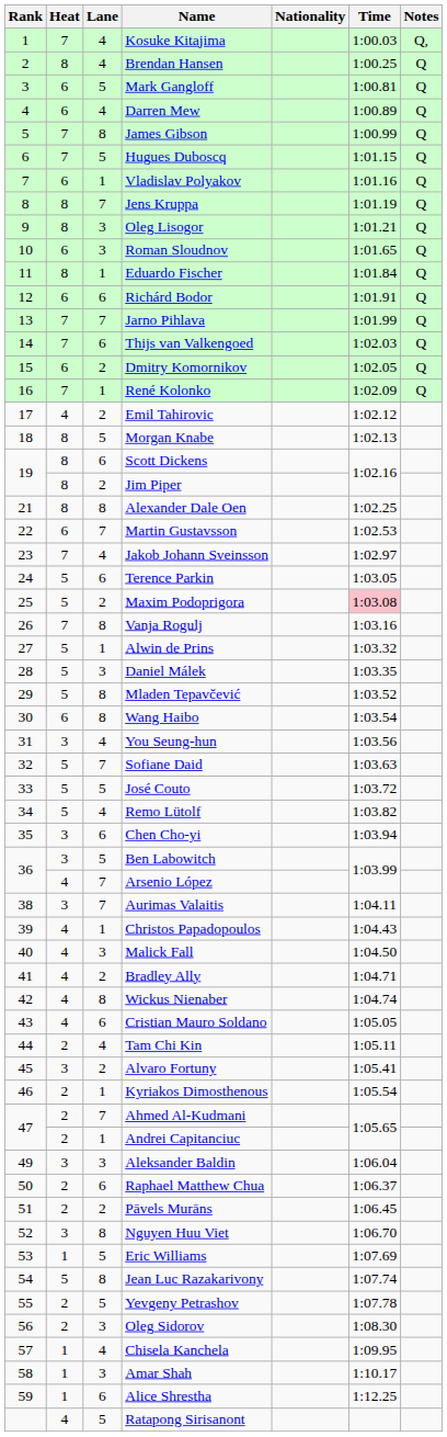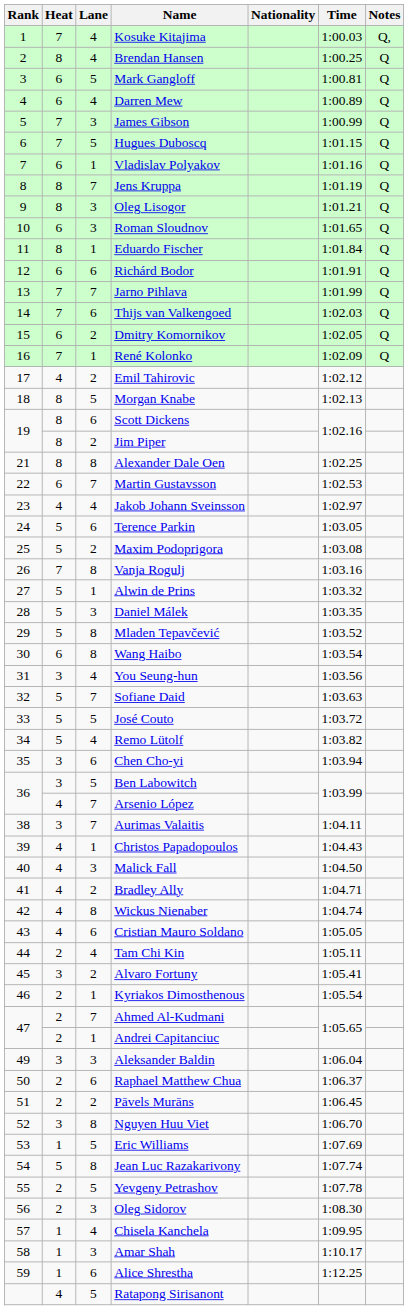 <table class="wikitable sortable" style="text-align:center">
 <tr>
 <th>Rank</th>
 <th>Heat</th>
 <th>Lane</th>
 <th>Name</th>
 <th>Nationality</th>
 <th>Time</th>
 <th>Notes</th>
 </tr>
 <tr bgcolor=ccffcc>
 <td>1</td>
 <td>7</td>
 <td>4</td>
 <td align=left><a href='#'>Kosuke Kitajima</a></td>
 <td align=left></td>
 <td>1:00.03</td>
 <td>Q, </td>
 </tr>
 <tr bgcolor=ccffcc>
 <td>2</td>
 <td>8</td>
 <td>4</td>
 <td align=left><a href='#'>Brendan Hansen</a></td>
 <td align=left></td>
 <td>1:00.25</td>
 <td>Q</td>
 </tr>
 <tr bgcolor=ccffcc>
 <td>3</td>
 <td>6</td>
 <td>5</td>
 <td align=left><a href='#'>Mark Gangloff</a></td>
 <td align=left></td>
 <td>1:00.81</td>
 <td>Q</td>
 </tr>
 <tr bgcolor=ccffcc>
 <td>4</td>
 <td>6</td>
 <td>4</td>
 <td align=left><a href='#'>Darren Mew</a></td>
 <td align=left></td>
 <td>1:00.89</td>
 <td>Q</td>
 </tr>
 <tr bgcolor=ccffcc>
 <td>5</td>
 <td>7</td>
-<td>8</td>
+<td>3</td>
 <td align=left><a href='#'>James Gibson</a></td>
 <td align=left></td>
 <td>1:00.99</td>
 <td>Q</td>
 </tr>
 <tr bgcolor=ccffcc>
 <td>6</td>
 <td>7</td>
 <td>5</td>
 <td align=left><a href='#'>Hugues Duboscq</a></td>
 <td align=left></td>
 <td>1:01.15</td>
 <td>Q</td>
 </tr>
 <tr bgcolor=ccffcc>
 <td>7</td>
 <td>6</td>
 <td>1</td>
 <td align=left><a href='#'>Vladislav Polyakov</a></td>
 <td align=left></td>
 <td>1:01.16</td>
 <td>Q</td>
 </tr>
 <tr bgcolor=ccffcc>
 <td>8</td>
 <td>8</td>
 <td>7</td>
 <td align=left><a href='#'>Jens Kruppa</a></td>
 <td align=left></td>
 <td>1:01.19</td>
 <td>Q</td>
 </tr>
 <tr bgcolor=ccffcc>
 <td>9</td>
 <td>8</td>
 <td>3</td>
 <td align=left><a href='#'>Oleg Lisogor</a></td>
 <td align=left></td>
 <td>1:01.21</td>
 <td>Q</td>
 </tr>
 <tr bgcolor=ccffcc>
 <td>10</td>
 <td>6</td>
 <td>3</td>
 <td align=left><a href='#'>Roman Sloudnov</a></td>
 <td align=left></td>
 <td>1:01.65</td>
 <td>Q</td>
 </tr>
 <tr bgcolor=ccffcc>
 <td>11</td>
 <td>8</td>
 <td>1</td>
 <td align=left><a href='#'>Eduardo Fischer</a></td>
 <td align=left></td>
 <td>1:01.84</td>
 <td>Q</td>
 </tr>
 <tr bgcolor=ccffcc>
 <td>12</td>
 <td>6</td>
 <td>6</td>
 <td align=left><a href='#'>Richárd Bodor</a></td>
 <td align=left></td>
 <td>1:01.91</td>
 <td>Q</td>
 </tr>
 <tr bgcolor=ccffcc>
 <td>13</td>
 <td>7</td>
 <td>7</td>
 <td align=left><a href='#'>Jarno Pihlava</a></td>
 <td align=left></td>
 <td>1:01.99</td>
 <td>Q</td>
 </tr>
 <tr bgcolor=ccffcc>
 <td>14</td>
 <td>7</td>
 <td>6</td>
 <td align=left><a href='#'>Thijs van Valkengoed</a></td>
 <td align=left></td>
 <td>1:02.03</td>
 <td>Q</td>
 </tr>
 <tr bgcolor=ccffcc>
 <td>15</td>
 <td>6</td>
 <td>2</td>
 <td align=left><a href='#'>Dmitry Komornikov</a></td>
 <td align=left></td>
 <td>1:02.05</td>
 <td>Q</td>
 </tr>
 <tr bgcolor=ccffcc>
 <td>16</td>
 <td>7</td>
 <td>1</td>
 <td align=left><a href='#'>René Kolonko</a></td>
 <td align=left></td>
 <td>1:02.09</td>
 <td>Q</td>
 </tr>
 <tr>
 <td>17</td>
 <td>4</td>
 <td>2</td>
 <td align=left><a href='#'>Emil Tahirovic</a></td>
 <td align=left></td>
 <td>1:02.12</td>
 <td></td>
 </tr>
 <tr>
 <td>18</td>
 <td>8</td>
 <td>5</td>
 <td align=left><a href='#'>Morgan Knabe</a></td>
 <td align=left></td>
 <td>1:02.13</td>
 <td></td>
 </tr>
 <tr>
 <td rowspan=2>19</td>
 <td>8</td>
 <td>6</td>
 <td align=left><a href='#'>Scott Dickens</a></td>
 <td align=left></td>
 <td rowspan=2>1:02.16</td>
 <td></td>
 </tr>
 <tr>
 <td>8</td>
 <td>2</td>
 <td align=left><a href='#'>Jim Piper</a></td>
 <td align=left></td>
 <td></td>
 </tr>
 <tr>
 <td>21</td>
 <td>8</td>
 <td>8</td>
 <td align=left><a href='#'>Alexander Dale Oen</a></td>
 <td align=left></td>
 <td>1:02.25</td>
 <td></td>
 </tr>
 <tr>
 <td>22</td>
 <td>6</td>
 <td>7</td>
 <td align=left><a href='#'>Martin Gustavsson</a></td>
 <td align=left></td>
 <td>1:02.53</td>
 <td></td>
 </tr>
 <tr>
 <td>23</td>
-<td>7</td>
+<td>4</td>
 <td>4</td>
 <td align=left><a href='#'>Jakob Johann Sveinsson</a></td>
 <td align=left></td>
 <td>1:02.97</td>
 <td></td>
 </tr>
 <tr>
 <td>24</td>
 <td>5</td>
 <td>6</td>
 <td align=left><a href='#'>Terence Parkin</a></td>
 <td align=left></td>
 <td>1:03.05</td>
 <td></td>
 </tr>
 <tr>
 <td>25</td>
 <td>5</td>
 <td>2</td>
 <td align=left><a href='#'>Maxim Podoprigora</a></td>
 <td align=left></td>
-<td style="background: pink;">1:03.08</td>
+<td>1:03.08</td>
 <td></td>
 </tr>
 <tr>
 <td>26</td>
 <td>7</td>
 <td>8</td>
 <td align=left><a href='#'>Vanja Rogulj</a></td>
 <td align=left></td>
 <td>1:03.16</td>
 <td></td>
 </tr>
 <tr>
 <td>27</td>
 <td>5</td>
 <td>1</td>
 <td align=left><a href='#'>Alwin de Prins</a></td>
 <td align=left></td>
 <td>1:03.32</td>
 <td></td>
 </tr>
 <tr>
 <td>28</td>
 <td>5</td>
 <td>3</td>
 <td align=left><a href='#'>Daniel Málek</a></td>
 <td align=left></td>
 <td>1:03.35</td>
 <td></td>
 </tr>
 <tr>
 <td>29</td>
 <td>5</td>
 <td>8</td>
 <td align=left><a href='#'>Mladen Tepavčević</a></td>
 <td align=left></td>
 <td>1:03.52</td>
 <td></td>
 </tr>
 <tr>
 <td>30</td>
 <td>6</td>
 <td>8</td>
 <td align=left><a href='#'>Wang Haibo</a></td>
 <td align=left></td>
 <td>1:03.54</td>
 <td></td>
 </tr>
 <tr>
 <td>31</td>
 <td>3</td>
 <td>4</td>
 <td align=left><a href='#'>You Seung-hun</a></td>
 <td align=left></td>
 <td>1:03.56</td>
 <td></td>
 </tr>
 <tr>
 <td>32</td>
 <td>5</td>
 <td>7</td>
 <td align=left><a href='#'>Sofiane Daid</a></td>
 <td align=left></td>
 <td>1:03.63</td>
 <td></td>
 </tr>
 <tr>
 <td>33</td>
 <td>5</td>
 <td>5</td>
 <td align=left><a href='#'>José Couto</a></td>
 <td align=left></td>
 <td>1:03.72</td>
 <td></td>
 </tr>
 <tr>
 <td>34</td>
 <td>5</td>
 <td>4</td>
 <td align=left><a href='#'>Remo Lütolf</a></td>
 <td align=left></td>
 <td>1:03.82</td>
 <td></td>
 </tr>
 <tr>
 <td>35</td>
 <td>3</td>
 <td>6</td>
 <td align=left><a href='#'>Chen Cho-yi</a></td>
 <td align=left></td>
 <td>1:03.94</td>
 <td></td>
 </tr>
 <tr>
 <td rowspan=2>36</td>
 <td>3</td>
 <td>5</td>
 <td align=left><a href='#'>Ben Labowitch</a></td>
 <td align=left></td>
 <td rowspan=2>1:03.99</td>
 <td></td>
 </tr>
 <tr>
 <td>4</td>
 <td>7</td>
 <td align=left><a href='#'>Arsenio López</a></td>
 <td align=left></td>
 <td></td>
 </tr>
 <tr>
 <td>38</td>
 <td>3</td>
 <td>7</td>
 <td align=left><a href='#'>Aurimas Valaitis</a></td>
 <td align=left></td>
 <td>1:04.11</td>
 <td></td>
 </tr>
 <tr>
 <td>39</td>
 <td>4</td>
 <td>1</td>
 <td align=left><a href='#'>Christos Papadopoulos</a></td>
 <td align=left></td>
 <td>1:04.43</td>
 <td></td>
 </tr>
 <tr>
 <td>40</td>
 <td>4</td>
 <td>3</td>
 <td align=left><a href='#'>Malick Fall</a></td>
 <td align=left></td>
 <td>1:04.50</td>
 <td></td>
 </tr>
 <tr>
 <td>41</td>
 <td>4</td>
 <td>2</td>
 <td align=left><a href='#'>Bradley Ally</a></td>
 <td align=left></td>
 <td>1:04.71</td>
 <td></td>
 </tr>
 <tr>
 <td>42</td>
 <td>4</td>
 <td>8</td>
 <td align=left><a href='#'>Wickus Nienaber</a></td>
 <td align=left></td>
 <td>1:04.74</td>
 <td></td>
 </tr>
 <tr>
 <td>43</td>
 <td>4</td>
 <td>6</td>
 <td align=left><a href='#'>Cristian Mauro Soldano</a></td>
 <td align=left></td>
 <td>1:05.05</td>
 <td></td>
 </tr>
 <tr>
 <td>44</td>
 <td>2</td>
 <td>4</td>
 <td align=left><a href='#'>Tam Chi Kin</a></td>
 <td align=left></td>
 <td>1:05.11</td>
 <td></td>
 </tr>
 <tr>
 <td>45</td>
 <td>3</td>
 <td>2</td>
 <td align=left><a href='#'>Alvaro Fortuny</a></td>
 <td align=left></td>
 <td>1:05.41</td>
 <td></td>
 </tr>
 <tr>
 <td>46</td>
 <td>2</td>
 <td>1</td>
 <td align=left><a href='#'>Kyriakos Dimosthenous</a></td>
 <td align=left></td>
 <td>1:05.54</td>
 <td></td>
 </tr>
 <tr>
 <td rowspan=2>47</td>
 <td>2</td>
 <td>7</td>
 <td align=left><a href='#'>Ahmed Al-Kudmani</a></td>
 <td align=left></td>
 <td rowspan=2>1:05.65</td>
 <td></td>
 </tr>
 <tr>
 <td>2</td>
 <td>1</td>
 <td align=left><a href='#'>Andrei Capitanciuc</a></td>
 <td align=left></td>
 <td></td>
 </tr>
 <tr>
 <td>49</td>
 <td>3</td>
 <td>3</td>
 <td align=left><a href='#'>Aleksander Baldin</a></td>
 <td align=left></td>
 <td>1:06.04</td>
 <td></td>
 </tr>
 <tr>
 <td>50</td>
 <td>2</td>
 <td>6</td>
 <td align=left><a href='#'>Raphael Matthew Chua</a></td>
 <td align=left></td>
 <td>1:06.37</td>
 <td></td>
 </tr>
 <tr>
 <td>51</td>
 <td>2</td>
 <td>2</td>
 <td align=left><a href='#'>Pāvels Murāns</a></td>
 <td align=left></td>
 <td>1:06.45</td>
 <td></td>
 </tr>
 <tr>
 <td>52</td>
 <td>3</td>
 <td>8</td>
 <td align=left><a href='#'>Nguyen Huu Viet</a></td>
 <td align=left></td>
 <td>1:06.70</td>
 <td></td>
 </tr>
 <tr>
 <td>53</td>
 <td>1</td>
 <td>5</td>
 <td align=left><a href='#'>Eric Williams</a></td>
 <td align=left></td>
 <td>1:07.69</td>
 <td></td>
 </tr>
 <tr>
 <td>54</td>
 <td>5</td>
 <td>8</td>
 <td align=left><a href='#'>Jean Luc Razakarivony</a></td>
 <td align=left></td>
 <td>1:07.74</td>
 <td></td>
 </tr>
 <tr>
 <td>55</td>
 <td>2</td>
 <td>5</td>
 <td align=left><a href='#'>Yevgeny Petrashov</a></td>
 <td align=left></td>
 <td>1:07.78</td>
 <td></td>
 </tr>
 <tr>
 <td>56</td>
 <td>2</td>
 <td>3</td>
 <td align=left><a href='#'>Oleg Sidorov</a></td>
 <td align=left></td>
 <td>1:08.30</td>
 <td></td>
 </tr>
 <tr>
 <td>57</td>
 <td>1</td>
 <td>4</td>
 <td align=left><a href='#'>Chisela Kanchela</a></td>
 <td align=left></td>
 <td>1:09.95</td>
 <td></td>
 </tr>
 <tr>
 <td>58</td>
 <td>1</td>
 <td>3</td>
 <td align=left><a href='#'>Amar Shah</a></td>
 <td align=left></td>
 <td>1:10.17</td>
 <td></td>
 </tr>
 <tr>
 <td>59</td>
 <td>1</td>
 <td>6</td>
 <td align=left><a href='#'>Alice Shrestha</a></td>
 <td align=left></td>
 <td>1:12.25</td>
 <td></td>
 </tr>
 <tr>
 <td></td>
 <td>4</td>
 <td>5</td>
 <td align=left><a href='#'>Ratapong Sirisanont</a></td>
 <td align=left></td>
 <td></td>
 <td></td>
 </tr>
 </table>
